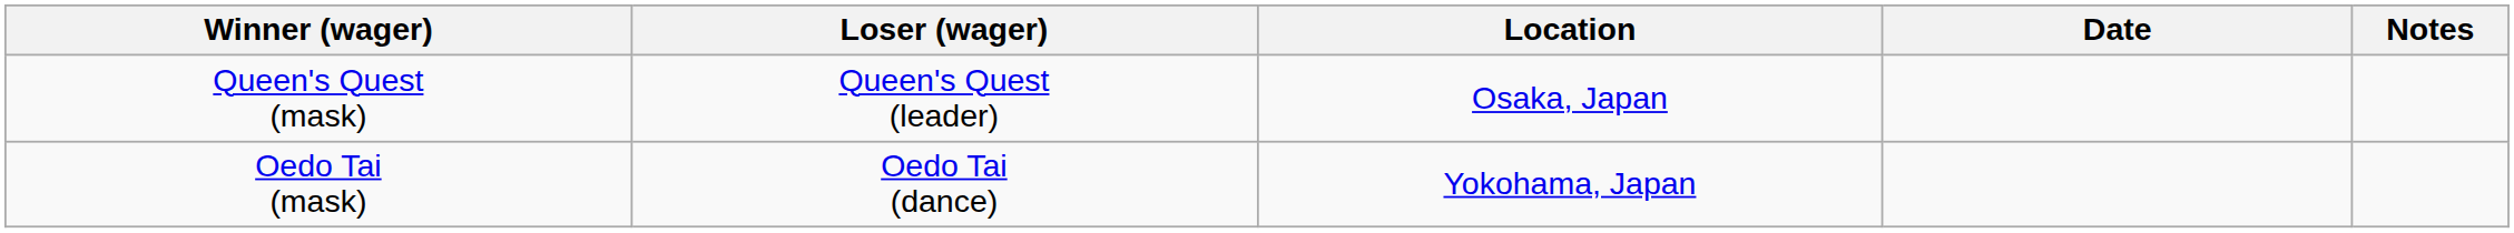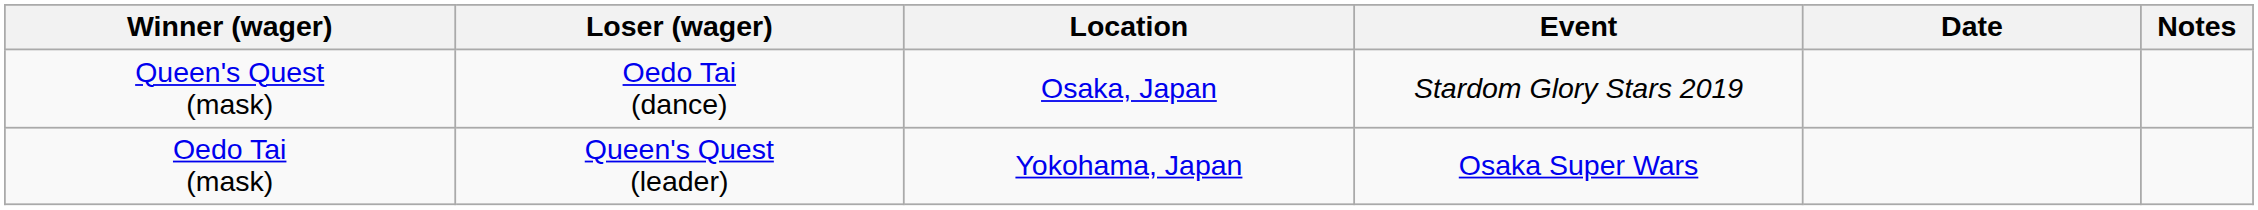 <table class="wikitable sortable" width=100%  style="text-align: center">
 <tr>
 <th width=20% scope="col">Winner (wager)</th>
 <th width=20% scope="col">Loser (wager)</th>
 <th width=20% scope="col">Location</th>
+<th width=20% scope="col">Event</th>
 <th width=15% scope="col">Date</th>
 <th class="unsortable" width=5% scope="col">Notes</th>
 </tr>
 <tr>
 <td><a href='#'>Queen's Quest</a><br> (mask)</td>
-<td><a href='#'>Queen's Quest</a><br> (leader)</td>
+<td><a href='#'>Oedo Tai</a><br> (dance)</td>
 <td><a href='#'>Osaka, Japan</a></td>
+<td><em>Stardom Glory Stars 2019</em><br></td>
 <td></td>
 <td></td>
 </tr>
 <tr>
 <td><a href='#'>Oedo Tai</a><br> (mask)</td>
-<td><a href='#'>Oedo Tai</a><br> (dance)</td>
+<td><a href='#'>Queen's Quest</a><br> (leader)</td>
 <td><a href='#'>Yokohama, Japan</a></td>
+<td><a href='#'>Osaka Super Wars</a></td>
 <td></td>
 <td></td>
 </tr>
 </table>
